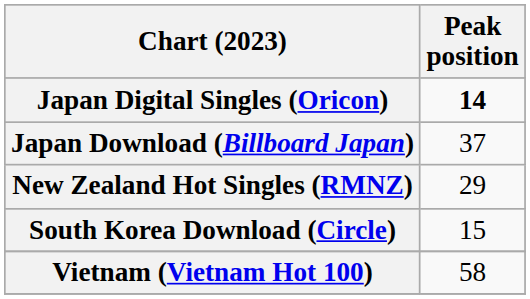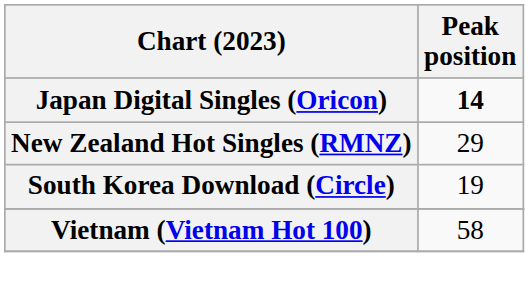 <table class="wikitable sortable plainrowheaders" style="text-align:center">
 <tr>
 <th scope="col">Chart (2023)</th>
 <th scope="col">Peak<br>position</th>
 </tr>
 <tr>
 <th scope="row">Japan Digital Singles (<a href='#'>Oricon</a>)</th>
 <td><strong>14</strong></td>
 </tr>
 <tr>
-<th scope="row">Japan Download (<em><a href='#'>Billboard Japan</a></em>)</th>
-<td>37</td>
-</tr>
-<tr>
 <th scope="row">New Zealand Hot Singles (<a href='#'>RMNZ</a>)</th>
 <td>29</td>
 </tr>
 <tr>
 <th scope="row">South Korea Download (<a href='#'>Circle</a>)</th>
-<td>15</td>
+<td>19</td>
 </tr>
 <tr>
 </tr>
 <tr>
 <th scope="row">Vietnam (<a href='#'>Vietnam Hot 100</a>)</th>
 <td>58</td>
 </tr>
 <tr>
 </tr>
 </table>
